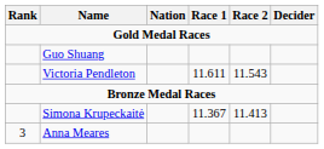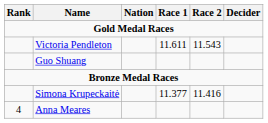 <table class="wikitable" style="text-align:center">
 <tr>
 <th>Rank</th>
 <th>Name</th>
 <th>Nation</th>
 <th>Race 1</th>
 <th>Race 2</th>
 <th>Decider</th>
 </tr>
 <tr>
 <td colspan=6><strong>Gold Medal Races</strong></td>
 </tr>
 <tr>
 <td></td>
+<td align=left><a href='#'>Victoria Pendleton</a></td>
+<td align=left></td>
+<td>11.611</td>
+<td>11.543</td>
+<td></td>
+</tr>
+<tr>
+<td></td>
 <td align=left><a href='#'>Guo Shuang</a></td>
 <td align=left></td>
 <td></td>
 <td></td>
-<td></td>
-</tr>
-<tr>
-<td></td>
-<td align=left><a href='#'>Victoria Pendleton</a></td>
-<td align=left></td>
-<td>11.611</td>
-<td>11.543</td>
 <td></td>
 </tr>
 <tr>
 <td colspan=6><strong>Bronze Medal Races</strong></td>
 </tr>
 <tr>
 <td></td>
 <td align=left><a href='#'>Simona Krupeckaitė</a></td>
 <td align=left></td>
-<td>11.367</td>
-<td>11.413</td>
+<td>11.377</td>
+<td>11.416</td>
 <td></td>
 </tr>
 <tr>
-<td>3</td>
+<td>4</td>
 <td align=left><a href='#'>Anna Meares</a></td>
 <td align=left></td>
 <td></td>
 <td></td>
 <td></td>
 </tr>
 </table>
